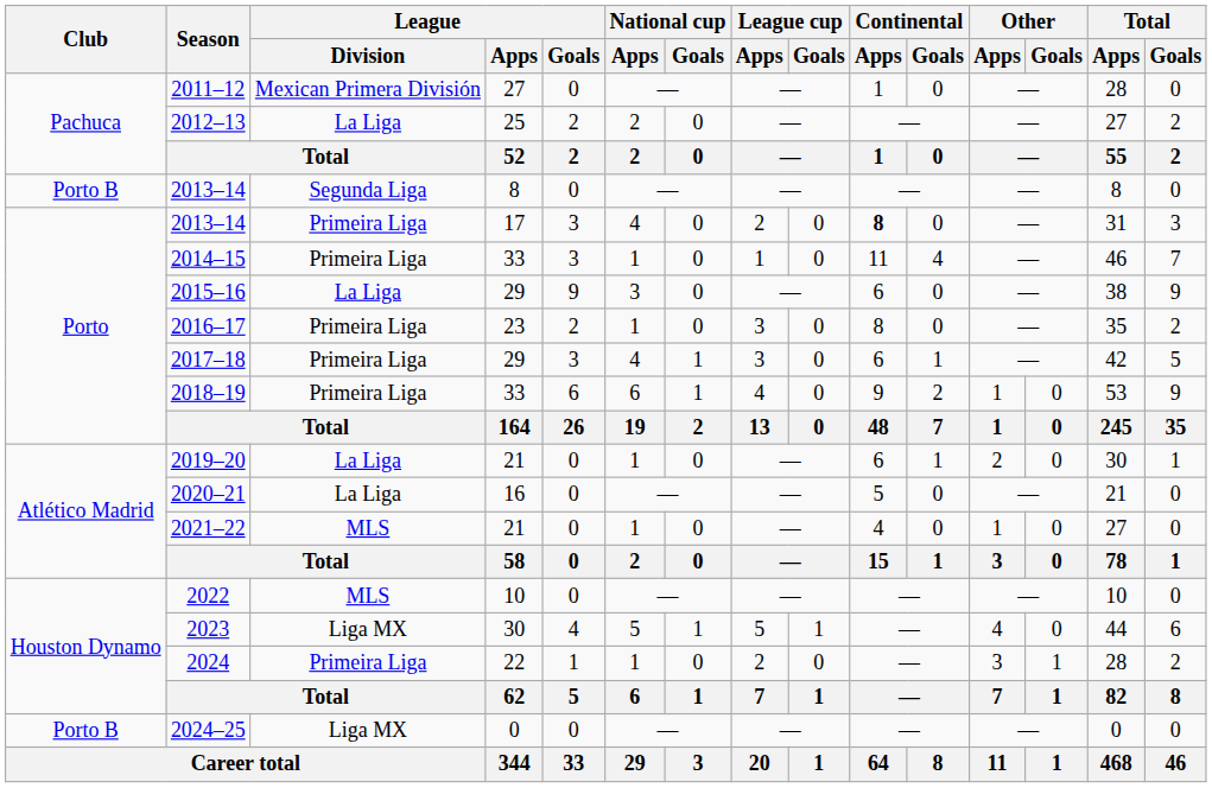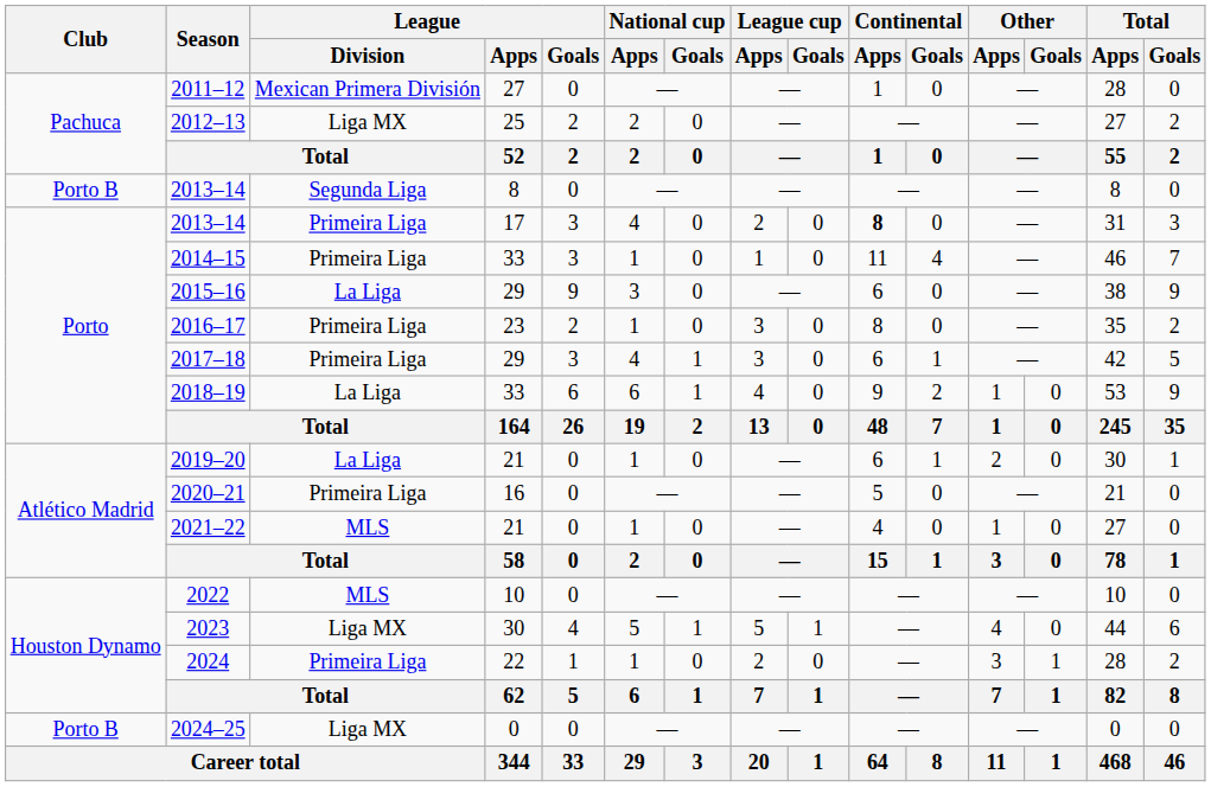 <table class="wikitable" style="text-align: center;">
 <tr>
 <th rowspan="2">Club</th>
 <th rowspan="2">Season</th>
 <th colspan="3">League</th>
 <th colspan="2">National cup</th>
 <th colspan="2">League cup</th>
 <th colspan="2">Continental</th>
 <th colspan="2">Other</th>
 <th colspan="2">Total</th>
 </tr>
 <tr>
 <th>Division</th>
 <th>Apps</th>
 <th>Goals</th>
 <th>Apps</th>
 <th>Goals</th>
 <th>Apps</th>
 <th>Goals</th>
 <th>Apps</th>
 <th>Goals</th>
 <th>Apps</th>
 <th>Goals</th>
 <th>Apps</th>
 <th>Goals</th>
 </tr>
 <tr>
 <td rowspan="3"><a href='#'>Pachuca</a></td>
 <td><a href='#'>2011–12</a></td>
 <td><a href='#'>Mexican Primera División</a></td>
 <td>27</td>
 <td>0</td>
 <td colspan="2">—</td>
 <td colspan="2">—</td>
 <td>1</td>
 <td>0</td>
 <td colspan="2">—</td>
 <td>28</td>
 <td>0</td>
 </tr>
 <tr>
 <td><a href='#'>2012–13</a></td>
-<td><a href='#'>La Liga</a></td>
+<td>Liga MX</td>
 <td>25</td>
 <td>2</td>
 <td>2</td>
 <td>0</td>
 <td colspan="2">—</td>
 <td colspan="2">—</td>
 <td colspan="2">—</td>
 <td>27</td>
 <td>2</td>
 </tr>
 <tr>
 <th colspan="2">Total</th>
 <th>52</th>
 <th>2</th>
 <th>2</th>
 <th>0</th>
 <th colspan="2">—</th>
 <th>1</th>
 <th>0</th>
 <th colspan="2">—</th>
 <th>55</th>
 <th>2</th>
 </tr>
 <tr>
 <td><a href='#'>Porto B</a></td>
 <td><a href='#'>2013–14</a></td>
 <td><a href='#'>Segunda Liga</a></td>
 <td>8</td>
 <td>0</td>
 <td colspan="2">—</td>
 <td colspan="2">—</td>
 <td colspan="2">—</td>
 <td colspan="2">—</td>
 <td>8</td>
 <td>0</td>
 </tr>
 <tr>
 <td rowspan="7"><a href='#'>Porto</a></td>
 <td><a href='#'>2013–14</a></td>
 <td><a href='#'>Primeira Liga</a></td>
 <td>17</td>
 <td>3</td>
 <td>4</td>
 <td>0</td>
 <td>2</td>
 <td>0</td>
 <td><strong>8</strong></td>
 <td>0</td>
 <td colspan="2">—</td>
 <td>31</td>
 <td>3</td>
 </tr>
 <tr>
 <td><a href='#'>2014–15</a></td>
 <td>Primeira Liga</td>
 <td>33</td>
 <td>3</td>
 <td>1</td>
 <td>0</td>
 <td>1</td>
 <td>0</td>
 <td>11</td>
 <td>4</td>
 <td colspan="2">—</td>
 <td>46</td>
 <td>7</td>
 </tr>
 <tr>
 <td><a href='#'>2015–16</a></td>
 <td><a href='#'>La Liga</a></td>
 <td>29</td>
 <td>9</td>
 <td>3</td>
 <td>0</td>
 <td colspan="2">—</td>
 <td>6</td>
 <td>0</td>
 <td colspan="2">—</td>
 <td>38</td>
 <td>9</td>
 </tr>
 <tr>
 <td><a href='#'>2016–17</a></td>
 <td>Primeira Liga</td>
 <td>23</td>
 <td>2</td>
 <td>1</td>
 <td>0</td>
 <td>3</td>
 <td>0</td>
 <td>8</td>
 <td>0</td>
 <td colspan="2">—</td>
 <td>35</td>
 <td>2</td>
 </tr>
 <tr>
 <td><a href='#'>2017–18</a></td>
 <td>Primeira Liga</td>
 <td>29</td>
 <td>3</td>
 <td>4</td>
 <td>1</td>
 <td>3</td>
 <td>0</td>
 <td>6</td>
 <td>1</td>
 <td colspan="2">—</td>
 <td>42</td>
 <td>5</td>
 </tr>
 <tr>
 <td><a href='#'>2018–19</a></td>
-<td>Primeira Liga</td>
+<td>La Liga</td>
 <td>33</td>
 <td>6</td>
 <td>6</td>
 <td>1</td>
 <td>4</td>
 <td>0</td>
 <td>9</td>
 <td>2</td>
 <td>1</td>
 <td>0</td>
 <td>53</td>
 <td>9</td>
 </tr>
 <tr>
 <th colspan="2">Total</th>
 <th>164</th>
 <th>26</th>
 <th>19</th>
 <th>2</th>
 <th>13</th>
 <th>0</th>
 <th>48</th>
 <th>7</th>
 <th>1</th>
 <th>0</th>
 <th>245</th>
 <th>35</th>
 </tr>
 <tr>
 <td rowspan="4"><a href='#'>Atlético Madrid</a></td>
 <td><a href='#'>2019–20</a></td>
 <td><a href='#'>La Liga</a></td>
 <td>21</td>
 <td>0</td>
 <td>1</td>
 <td>0</td>
 <td colspan="2">—</td>
 <td>6</td>
 <td>1</td>
 <td>2</td>
 <td>0</td>
 <td>30</td>
 <td>1</td>
 </tr>
 <tr>
 <td><a href='#'>2020–21</a></td>
-<td>La Liga</td>
+<td>Primeira Liga</td>
 <td>16</td>
 <td>0</td>
 <td colspan=2>—</td>
 <td colspan="2">—</td>
 <td>5</td>
 <td>0</td>
 <td colspan="2">—</td>
 <td>21</td>
 <td>0</td>
 </tr>
 <tr>
 <td><a href='#'>2021–22</a></td>
 <td><a href='#'>MLS</a></td>
 <td>21</td>
 <td>0</td>
 <td>1</td>
 <td>0</td>
 <td colspan="2">—</td>
 <td>4</td>
 <td>0</td>
 <td>1</td>
 <td>0</td>
 <td>27</td>
 <td>0</td>
 </tr>
 <tr>
 <th colspan="2">Total</th>
 <th>58</th>
 <th>0</th>
 <th>2</th>
 <th>0</th>
 <th colspan="2">—</th>
 <th>15</th>
 <th>1</th>
 <th>3</th>
 <th>0</th>
 <th>78</th>
 <th>1</th>
 </tr>
 <tr>
 <td rowspan="4"><a href='#'>Houston Dynamo</a></td>
 <td><a href='#'>2022</a></td>
 <td><a href='#'>MLS</a></td>
 <td>10</td>
 <td>0</td>
 <td colspan="2">—</td>
 <td colspan="2">—</td>
 <td colspan="2">—</td>
 <td colspan="2">—</td>
 <td>10</td>
 <td>0</td>
 </tr>
 <tr>
 <td><a href='#'>2023</a></td>
 <td>Liga MX</td>
 <td>30</td>
 <td>4</td>
 <td>5</td>
 <td>1</td>
 <td>5</td>
 <td>1</td>
 <td colspan="2">—</td>
 <td>4</td>
 <td>0</td>
 <td>44</td>
 <td>6</td>
 </tr>
 <tr>
 <td><a href='#'>2024</a></td>
 <td><a href='#'>Primeira Liga</a></td>
 <td>22</td>
 <td>1</td>
 <td>1</td>
 <td>0</td>
 <td>2</td>
 <td>0</td>
 <td colspan="2">—</td>
 <td>3</td>
 <td>1</td>
 <td>28</td>
 <td>2</td>
 </tr>
 <tr>
 <th colspan="2">Total</th>
 <th>62</th>
 <th>5</th>
 <th>6</th>
 <th>1</th>
 <th>7</th>
 <th>1</th>
 <th colspan="2">—</th>
 <th>7</th>
 <th>1</th>
 <th>82</th>
 <th>8</th>
 </tr>
 <tr>
 <td><a href='#'>Porto B</a></td>
 <td><a href='#'>2024–25</a></td>
 <td>Liga MX</td>
 <td>0</td>
 <td>0</td>
 <td colspan="2">—</td>
 <td colspan="2">—</td>
 <td colspan="2">—</td>
 <td colspan="2">—</td>
 <td>0</td>
 <td>0</td>
 </tr>
 <tr>
 <th colspan="3">Career total</th>
 <th>344</th>
 <th>33</th>
 <th>29</th>
 <th>3</th>
 <th>20</th>
 <th>1</th>
 <th>64</th>
 <th>8</th>
 <th>11</th>
 <th>1</th>
 <th>468</th>
 <th>46</th>
 </tr>
 </table>
